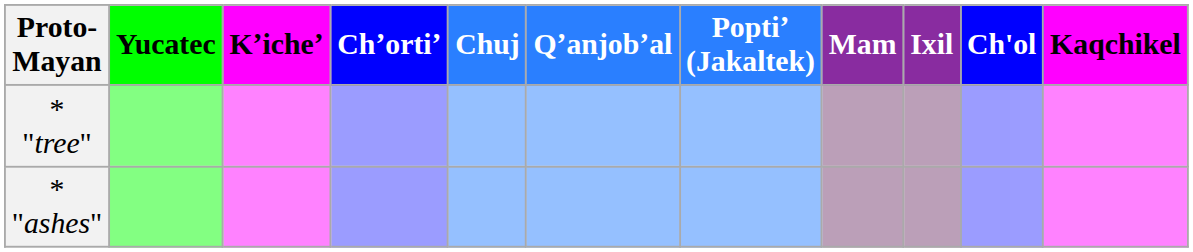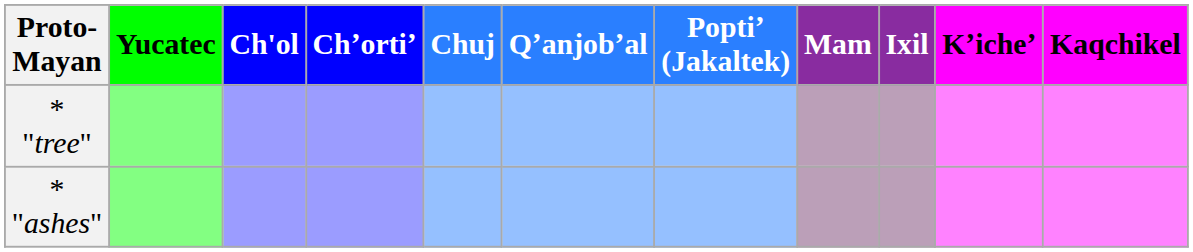 <table class="wikitable">
 <tr>
 <th scope="col">Proto-Mayan</th>
 <th scope="col" style="background-color:lime;">Yucatec</th>
-<th scope="col" style="background-color:magenta">Kʼicheʼ</th>
+<th scope="col" style="background-color:blue; color:white">Ch'ol</th>
 <th scope="col" style="background-color:blue; color:white">Chʼortiʼ</th>
 <th scope="col" style="background-color:#2a7FFF; color:white">Chuj</th>
 <th scope="col" style="background-color:#2a7FFF; color:white">Qʼanjobʼal</th>
 <th scope="col" style="background-color:#2a7FFF; color:white">Poptiʼ (Jakaltek)</th>
 <th scope="col" style="background-color:#892ca0; color:white">Mam</th>
 <th scope="col" style="background-color:#892ca0; color:white">Ixil</th>
-<th scope="col" style="background-color:blue; color:white">Ch'ol</th>
+<th scope="col" style="background-color:magenta">Kʼicheʼ</th>
 <th scope="col" style="background-color:magenta">Kaqchikel</th>
 </tr>
 <tr>
 <th scope="row" style="font-weight:normal;">*<br>"<em>tree</em>"</th>
 <td style="background-color:#83FF82;" align="center"></td>
-<td style="background-color:#FF82FF;" align="center"></td>
+<td style="background-color:#9B9CFF;" align="center"></td>
 <td style="background-color:#9B9CFF;" align="center"></td>
 <td style="background-color:#95C0FF;" align="center"></td>
 <td style="background-color:#95C0FF;" align="center"></td>
 <td style="background-color:#95C0FF;" align="center"></td>
 <td style="background-color:#bb9fb8;" align="center"></td>
 <td style="background-color:#bb9fb8;" align="center"></td>
-<td style="background-color:#9B9CFF;" align="center"></td>
+<td style="background-color:#FF82FF;" align="center"></td>
 <td style="background-color:#FF82FF;" align="center"></td>
 </tr>
 <tr>
 <th scope="row" style="font-weight:normal;">*<br>"<em>ashes</em>"</th>
 <td style="background-color:#83FF82;" align="center"></td>
-<td style="background-color:#FF82FF;" align="center"></td>
+<td style="background-color:#9B9CFF;" align="center"></td>
 <td style="background-color:#9B9CFF;" align="center"></td>
 <td style="background-color:#95C0FF;" align="center"></td>
 <td style="background-color:#95C0FF;" align="center"></td>
 <td style="background-color:#95C0FF;" align="center"></td>
 <td style="background-color:#bb9fb8;" align="center"></td>
 <td style="background-color:#bb9fb8;" align="center"></td>
-<td style="background-color:#9B9CFF;" align="center"></td>
+<td style="background-color:#FF82FF;" align="center"></td>
 <td style="background-color:#FF82FF;" align="center"></td>
 </tr>
 </table>
